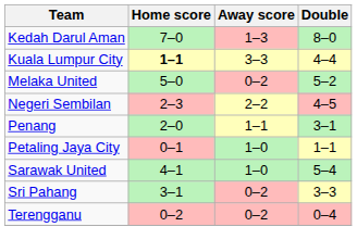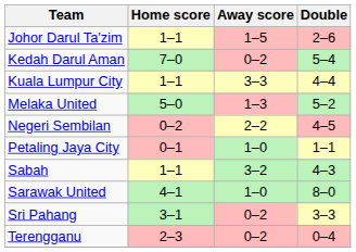 <table class="wikitable" style="text-align: center;">
 <tr>
 <th>Team</th>
 <th>Home score</th>
 <th>Away score</th>
 <th>Double </th>
 </tr>
 <tr>
+<td align="left"><a href='#'>Johor Darul Ta'zim</a></td>
+<td style="background:#FFFFBB;">1–1</td>
+<td style="background:#FFBBBB;">1–5</td>
+<td style="background:#FFBBBB;">2–6</td>
+</tr>
+<tr>
 <td align="left"><a href='#'>Kedah Darul Aman</a></td>
 <td style="background:#BBF3BB;">7–0</td>
-<td style="background:#FFBBBB;">1–3</td>
-<td style="background:#BBF3BB;">8–0</td>
+<td style="background:#FFBBBB;">0–2</td>
+<td style="background:#BBF3BB;">5–4</td>
 </tr>
 <tr>
 <td align="left"><a href='#'>Kuala Lumpur City</a></td>
-<td style="background:#FFFFBB;"><strong>1–1</strong></td>
+<td style="background:#FFFFBB;">1–1</td>
 <td style="background:#FFFFBB;">3–3</td>
 <td style="background:#FFFFBB;">4–4</td>
 </tr>
 <tr>
 <td align="left"><a href='#'>Melaka United</a></td>
 <td style="background:#BBF3BB;">5–0</td>
-<td style="background:#FFBBBB;">0–2</td>
+<td style="background:#FFBBBB;">1–3</td>
 <td style="background:#BBF3BB;">5–2</td>
 </tr>
 <tr>
 <td align="left"><a href='#'>Negeri Sembilan</a></td>
-<td style="background:#FFBBBB;">2–3</td>
+<td style="background:#FFBBBB;">0–2</td>
 <td style="background:#FFFFBB;">2–2</td>
 <td style="background:#FFBBBB;">4–5</td>
-</tr>
-<tr>
-<td align="left"><a href='#'>Penang</a></td>
-<td style="background:#BBF3BB;">2–0</td>
-<td style="background:#FFFFBB;">1–1</td>
-<td style="background:#BBF3BB;">3–1</td>
 </tr>
 <tr>
 <td align="left"><a href='#'>Petaling Jaya City</a></td>
 <td style="background:#FFBBBB;">0–1</td>
 <td style="background:#BBF3BB;">1–0</td>
 <td style="background:#FFFFBB;">1–1</td>
 </tr>
 <tr>
+<td align="left"><a href='#'>Sabah</a></td>
+<td style="background:#FFFFBB;">1–1</td>
+<td style="background:#BBF3BB;">3–2</td>
+<td style="background:#BBF3BB;">4–3</td>
+</tr>
+<tr>
 <td align="left"><a href='#'>Sarawak United</a></td>
 <td style="background:#BBF3BB;">4–1</td>
 <td style="background:#BBF3BB;">1–0</td>
-<td style="background:#BBF3BB;">5–4</td>
+<td style="background:#BBF3BB;">8–0</td>
 </tr>
 <tr>
 <td align="left"><a href='#'>Sri Pahang</a></td>
 <td style="background:#BBF3BB;">3–1</td>
 <td style="background:#FFBBBB;">0–2</td>
 <td style="background:#FFFFBB;">3–3</td>
 </tr>
 <tr>
 <td align="left"><a href='#'>Terengganu</a></td>
-<td style="background:#FFBBBB;">0–2</td>
+<td style="background:#FFBBBB;">2–3</td>
 <td style="background:#FFBBBB;">0–2</td>
 <td style="background:#FFBBBB;">0–4</td>
 </tr>
 <tr>
 </tr>
 </table>
